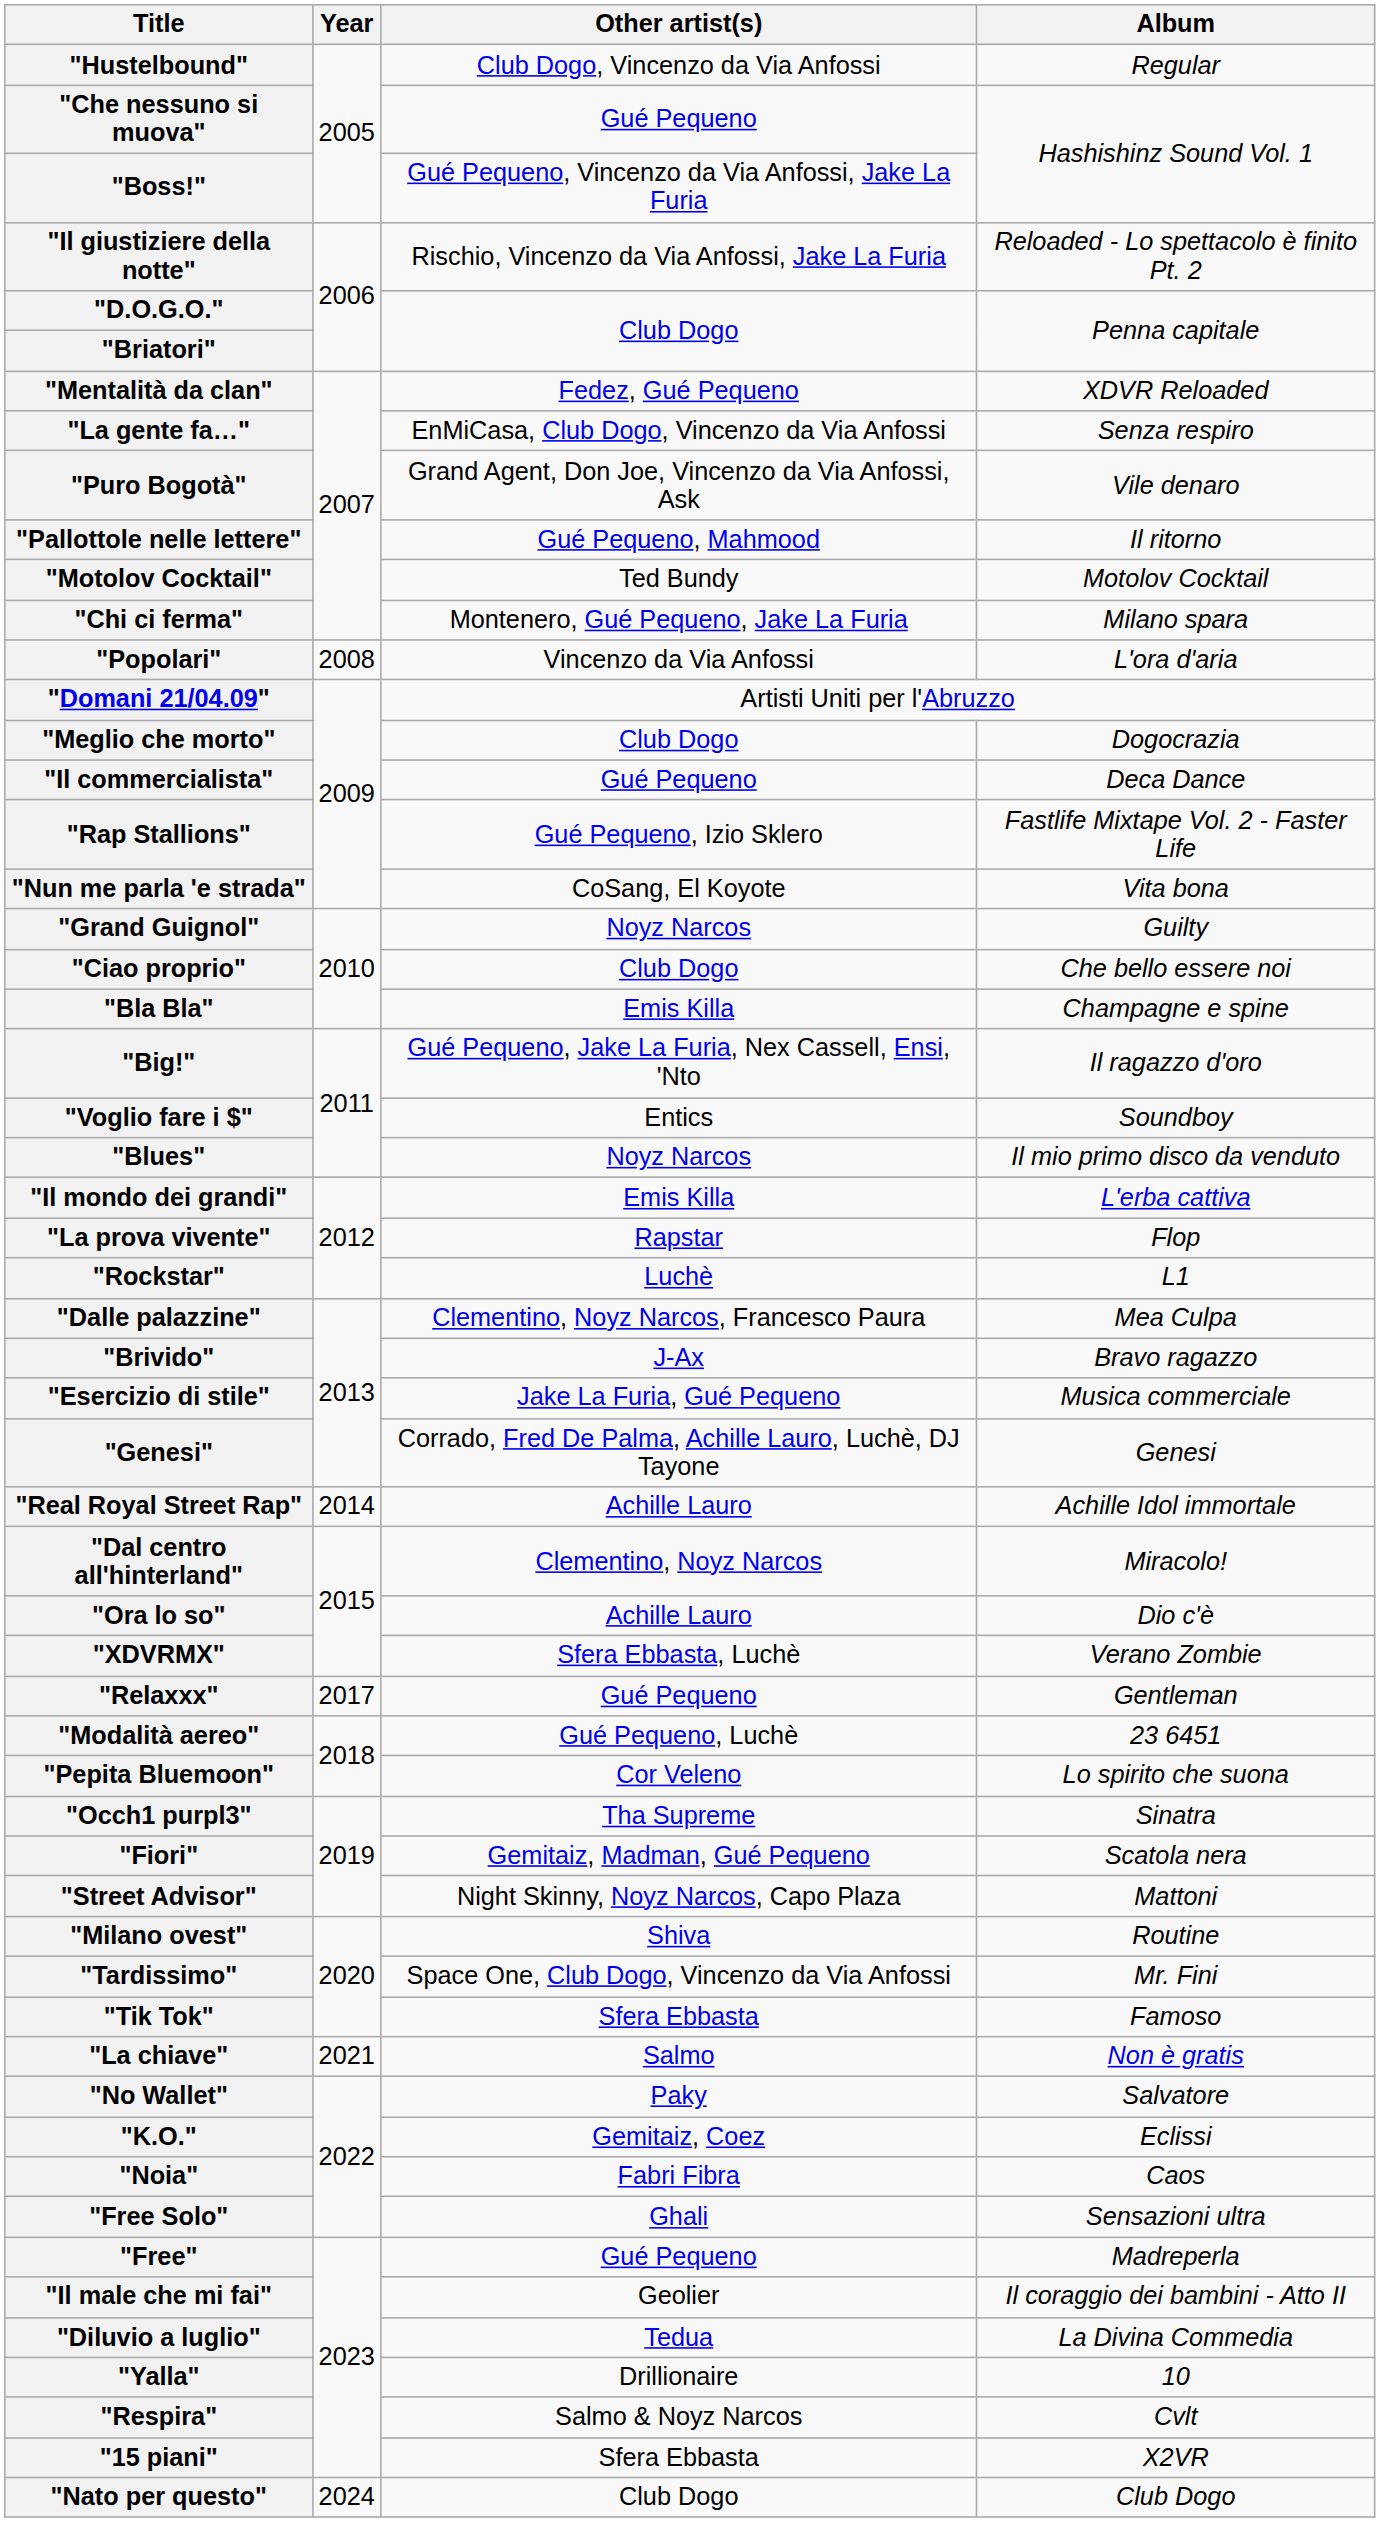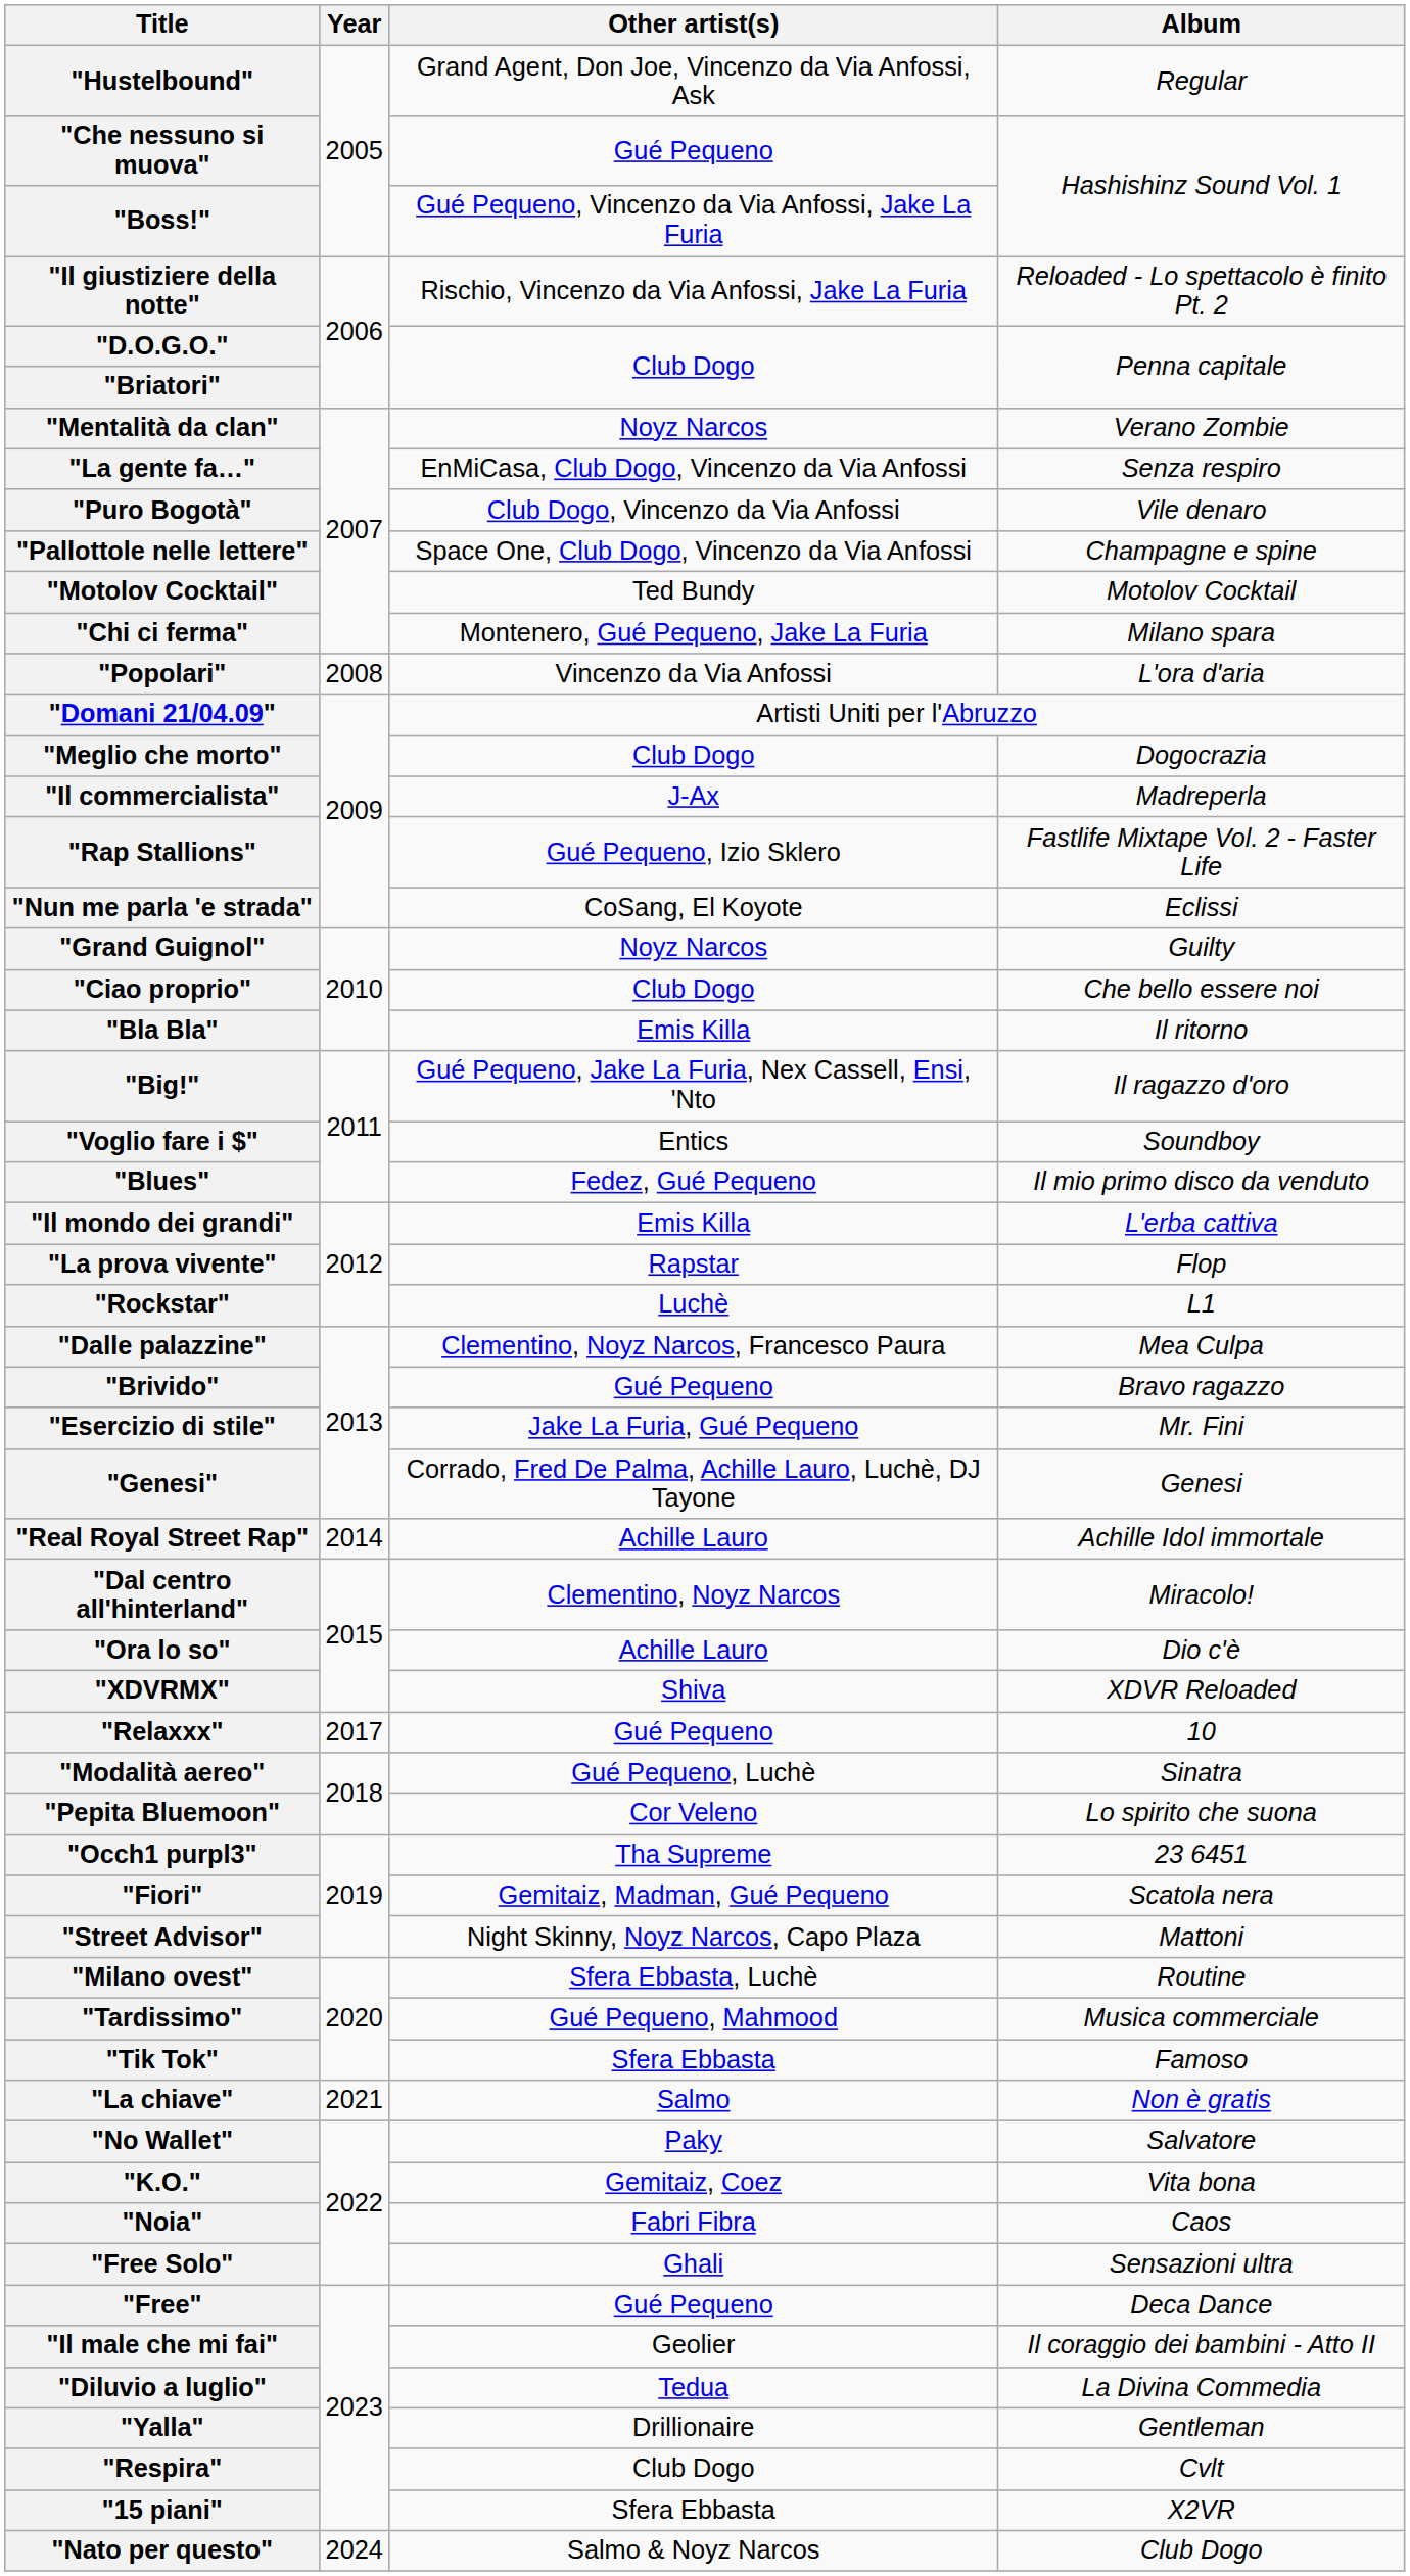 <table class="wikitable plainrowheaders" style="text-align:center;">
 <tr>
 <th>Title</th>
 <th>Year</th>
 <th>Other artist(s)</th>
 <th>Album</th>
 </tr>
 <tr>
 <th scope="row">"Hustelbound"</th>
 <td rowspan="3">2005</td>
-<td><a href='#'>Club Dogo</a>, Vincenzo da Via Anfossi</td>
+<td>Grand Agent, Don Joe, Vincenzo da Via Anfossi, Ask</td>
 <td><em>Regular</em></td>
 </tr>
 <tr>
 <th scope="row">"Che nessuno si muova"</th>
 <td><a href='#'>Gué Pequeno</a></td>
 <td rowspan="2"><em>Hashishinz Sound Vol. 1</em></td>
 </tr>
 <tr>
 <th scope="row">"Boss!"</th>
 <td><a href='#'>Gué Pequeno</a>, Vincenzo da Via Anfossi, <a href='#'>Jake La Furia</a></td>
 </tr>
 <tr>
 <th scope="row">"Il giustiziere della notte"</th>
 <td rowspan="3">2006</td>
 <td>Rischio, Vincenzo da Via Anfossi, <a href='#'>Jake La Furia</a></td>
 <td><em>Reloaded - Lo spettacolo è finito Pt. 2</em></td>
 </tr>
 <tr>
 <th scope="row">"D.O.G.O."</th>
 <td rowspan="2"><a href='#'>Club Dogo</a></td>
 <td rowspan="2"><em>Penna capitale</em></td>
 </tr>
 <tr>
 <th scope="row">"Briatori"</th>
 </tr>
 <tr>
 <th scope="row">"Mentalità da clan"</th>
 <td rowspan="6">2007</td>
-<td><a href='#'>Fedez</a>, <a href='#'>Gué Pequeno</a></td>
-<td><em>XDVR Reloaded</em></td>
+<td><a href='#'>Noyz Narcos</a></td>
+<td><em>Verano Zombie</em></td>
 </tr>
 <tr>
 <th scope="row">"La gente fa…"</th>
 <td>EnMiCasa, <a href='#'>Club Dogo</a>, Vincenzo da Via Anfossi</td>
 <td><em>Senza respiro</em></td>
 </tr>
 <tr>
 <th scope="row">"Puro Bogotà"</th>
-<td>Grand Agent, Don Joe, Vincenzo da Via Anfossi, Ask</td>
+<td><a href='#'>Club Dogo</a>, Vincenzo da Via Anfossi</td>
 <td><em>Vile denaro</em></td>
 </tr>
 <tr>
 <th scope="row">"Pallottole nelle lettere"</th>
-<td><a href='#'>Gué Pequeno</a>, <a href='#'>Mahmood</a></td>
-<td><em>Il ritorno</em></td>
+<td>Space One, <a href='#'>Club Dogo</a>, Vincenzo da Via Anfossi</td>
+<td><em>Champagne e spine</em></td>
 </tr>
 <tr>
 <th scope="row">"Motolov Cocktail"</th>
 <td>Ted Bundy</td>
 <td><em>Motolov Cocktail</em></td>
 </tr>
 <tr>
 <th scope="row">"Chi ci ferma"</th>
 <td>Montenero, <a href='#'>Gué Pequeno</a>, <a href='#'>Jake La Furia</a></td>
 <td><em>Milano spara</em></td>
 </tr>
 <tr>
 <th scope="row">"Popolari"</th>
 <td>2008</td>
 <td>Vincenzo da Via Anfossi</td>
 <td><em>L'ora d'aria</em></td>
 </tr>
 <tr>
 <th scope="row">"<a href='#'>Domani 21/04.09</a>"</th>
 <td rowspan="5">2009</td>
 <td colspan="2">Artisti Uniti per l'<a href='#'>Abruzzo</a></td>
 </tr>
 <tr>
 <th scope="row">"Meglio che morto"</th>
 <td><a href='#'>Club Dogo</a></td>
 <td><em>Dogocrazia</em></td>
 </tr>
 <tr>
 <th scope="row">"Il commercialista"</th>
-<td><a href='#'>Gué Pequeno</a></td>
-<td><em>Deca Dance</em></td>
+<td><a href='#'>J-Ax</a></td>
+<td><em>Madreperla</em></td>
 </tr>
 <tr>
 <th scope="row">"Rap Stallions"</th>
 <td><a href='#'>Gué Pequeno</a>, Izio Sklero</td>
 <td><em>Fastlife Mixtape Vol. 2 - Faster Life</em></td>
 </tr>
 <tr>
 <th scope="row">"Nun me parla 'e strada"</th>
 <td>CoSang, El Koyote</td>
-<td><em>Vita bona</em></td>
+<td><em>Eclissi</em></td>
 </tr>
 <tr>
 <th scope="row">"Grand Guignol"</th>
 <td rowspan="3">2010</td>
 <td><a href='#'>Noyz Narcos</a></td>
 <td><em>Guilty</em></td>
 </tr>
 <tr>
 <th scope="row">"Ciao proprio"</th>
 <td><a href='#'>Club Dogo</a></td>
 <td><em>Che bello essere noi</em></td>
 </tr>
 <tr>
 <th scope="row">"Bla Bla"</th>
 <td><a href='#'>Emis Killa</a></td>
-<td><em>Champagne e spine</em></td>
+<td><em>Il ritorno</em></td>
 </tr>
 <tr>
 <th scope="row">"Big!"</th>
 <td rowspan="3">2011</td>
 <td><a href='#'>Gué Pequeno</a>, <a href='#'>Jake La Furia</a>, Nex Cassell, <a href='#'>Ensi</a>, 'Nto</td>
 <td><em>Il ragazzo d'oro</em></td>
 </tr>
 <tr>
 <th scope="row">"Voglio fare i $"</th>
 <td>Entics</td>
 <td><em>Soundboy</em></td>
 </tr>
 <tr>
 <th scope="row">"Blues"</th>
-<td><a href='#'>Noyz Narcos</a></td>
+<td><a href='#'>Fedez</a>, <a href='#'>Gué Pequeno</a></td>
 <td><em>Il mio primo disco da venduto</em></td>
 </tr>
 <tr>
 <th scope="row">"Il mondo dei grandi"</th>
 <td rowspan="3">2012</td>
 <td><a href='#'>Emis Killa</a></td>
 <td><em><a href='#'>L'erba cattiva</a></em></td>
 </tr>
 <tr>
 <th scope="row">"La prova vivente"</th>
 <td><a href='#'>Rapstar</a></td>
 <td><em>Flop</em></td>
 </tr>
 <tr>
 <th scope="row">"Rockstar"</th>
 <td><a href='#'>Luchè</a></td>
 <td><em>L1</em></td>
 </tr>
 <tr>
 <th scope="row">"Dalle palazzine"</th>
 <td rowspan="4">2013</td>
 <td><a href='#'>Clementino</a>, <a href='#'>Noyz Narcos</a>, Francesco Paura</td>
 <td><em>Mea Culpa</em></td>
 </tr>
 <tr>
 <th scope="row">"Brivido"</th>
-<td><a href='#'>J-Ax</a></td>
+<td><a href='#'>Gué Pequeno</a></td>
 <td><em>Bravo ragazzo</em></td>
 </tr>
 <tr>
 <th scope="row">"Esercizio di stile"</th>
 <td><a href='#'>Jake La Furia</a>, <a href='#'>Gué Pequeno</a></td>
-<td><em>Musica commerciale</em></td>
+<td><em>Mr. Fini</em></td>
 </tr>
 <tr>
 <th scope="row">"Genesi"</th>
 <td>Corrado, <a href='#'>Fred De Palma</a>, <a href='#'>Achille Lauro</a>, Luchè, DJ Tayone</td>
 <td><em>Genesi</em></td>
 </tr>
 <tr>
 <th scope="row">"Real Royal Street Rap"</th>
 <td>2014</td>
 <td><a href='#'>Achille Lauro</a></td>
 <td><em>Achille Idol immortale</em></td>
 </tr>
 <tr>
 <th scope="row">"Dal centro all'hinterland"</th>
 <td rowspan="3">2015</td>
 <td><a href='#'>Clementino</a>, <a href='#'>Noyz Narcos</a></td>
 <td><em>Miracolo!</em></td>
 </tr>
 <tr>
 <th scope="row">"Ora lo so"</th>
 <td><a href='#'>Achille Lauro</a></td>
 <td><em>Dio c'è</em></td>
 </tr>
 <tr>
 <th scope="row">"XDVRMX"</th>
-<td><a href='#'>Sfera Ebbasta</a>, Luchè</td>
-<td><em>Verano Zombie</em></td>
+<td><a href='#'>Shiva</a></td>
+<td><em>XDVR Reloaded</em></td>
 </tr>
 <tr>
 <th scope="row">"Relaxxx"</th>
 <td>2017</td>
 <td><a href='#'>Gué Pequeno</a></td>
-<td><em>Gentleman</em></td>
+<td><em>10</em></td>
 </tr>
 <tr>
 <th scope="row">"Modalità aereo"</th>
 <td rowspan="2">2018</td>
 <td><a href='#'>Gué Pequeno</a>, Luchè</td>
-<td><em>23 6451</em></td>
+<td><em>Sinatra</em></td>
 </tr>
 <tr>
 <th scope="row">"Pepita Bluemoon"</th>
 <td><a href='#'>Cor Veleno</a></td>
 <td><em>Lo spirito che suona</em></td>
 </tr>
 <tr>
 <th scope="row">"Occh1 purpl3"</th>
 <td rowspan="3">2019</td>
 <td><a href='#'>Tha Supreme</a></td>
-<td><em>Sinatra</em></td>
+<td><em>23 6451</em></td>
 </tr>
 <tr>
 <th scope="row">"Fiori"</th>
 <td><a href='#'>Gemitaiz</a>, <a href='#'>Madman</a>, <a href='#'>Gué Pequeno</a></td>
 <td><em>Scatola nera</em></td>
 </tr>
 <tr>
 <th scope="row">"Street Advisor"</th>
 <td>Night Skinny, <a href='#'>Noyz Narcos</a>, Capo Plaza</td>
 <td><em>Mattoni</em></td>
 </tr>
 <tr>
 <th scope="row">"Milano ovest"</th>
 <td rowspan="3">2020</td>
-<td><a href='#'>Shiva</a></td>
+<td><a href='#'>Sfera Ebbasta</a>, Luchè</td>
 <td><em>Routine</em></td>
 </tr>
 <tr>
 <th scope="row">"Tardissimo"</th>
-<td>Space One, <a href='#'>Club Dogo</a>, Vincenzo da Via Anfossi</td>
-<td><em>Mr. Fini</em></td>
+<td><a href='#'>Gué Pequeno</a>, <a href='#'>Mahmood</a></td>
+<td><em>Musica commerciale</em></td>
 </tr>
 <tr>
 <th scope="row">"Tik Tok"</th>
 <td><a href='#'>Sfera Ebbasta</a></td>
 <td><em>Famoso</em></td>
 </tr>
 <tr>
 <th scope="row">"La chiave"</th>
 <td>2021</td>
 <td><a href='#'>Salmo</a></td>
 <td><em><a href='#'>Non è gratis</a></em></td>
 </tr>
 <tr>
 <th scope="row">"No Wallet"</th>
 <td rowspan="4">2022</td>
 <td><a href='#'>Paky</a></td>
 <td><em>Salvatore</em></td>
 </tr>
 <tr>
 <th scope="row">"K.O."</th>
 <td><a href='#'>Gemitaiz</a>, <a href='#'>Coez</a></td>
-<td><em>Eclissi</em></td>
+<td><em>Vita bona</em></td>
 </tr>
 <tr>
 <th scope="row">"Noia"</th>
 <td><a href='#'>Fabri Fibra</a></td>
 <td><em>Caos</em></td>
 </tr>
 <tr>
 <th scope="row">"Free Solo"</th>
 <td><a href='#'>Ghali</a></td>
 <td><em>Sensazioni ultra</em></td>
 </tr>
 <tr>
 <th scope="row">"Free"</th>
 <td rowspan="6">2023</td>
 <td><a href='#'>Gué Pequeno</a></td>
-<td><em>Madreperla</em></td>
+<td><em>Deca Dance</em></td>
 </tr>
 <tr>
 <th scope="row">"Il male che mi fai"</th>
 <td>Geolier</td>
 <td><em>Il coraggio dei bambini - Atto II</em></td>
 </tr>
 <tr>
 <th scope="row">"Diluvio a luglio"</th>
 <td><a href='#'>Tedua</a></td>
 <td><em>La Divina Commedia</em></td>
 </tr>
 <tr>
 <th scope="row">"Yalla"</th>
 <td>Drillionaire</td>
-<td><em>10</em></td>
+<td><em>Gentleman</em></td>
 </tr>
 <tr>
 <th scope="row">"Respira"</th>
-<td>Salmo & Noyz Narcos</td>
+<td>Club Dogo</td>
 <td><em>Cvlt</em></td>
 </tr>
 <tr>
 <th scope="row">"15 piani"</th>
 <td>Sfera Ebbasta</td>
 <td><em>X2VR</em></td>
 </tr>
 <tr>
 <th scope="row">"Nato per questo"</th>
 <td>2024</td>
-<td>Club Dogo</td>
+<td>Salmo & Noyz Narcos</td>
 <td><em>Club Dogo</em></td>
 </tr>
 </table>
